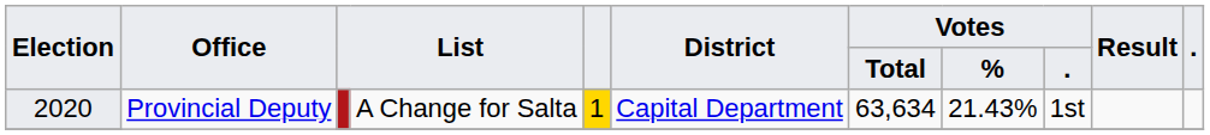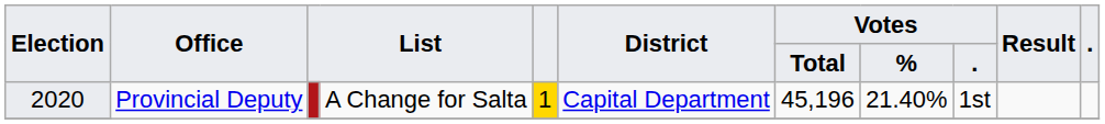 <table class="wikitable" style="font-size:90%; text-align:center;">
 <tr>
 <th style="background-color:#EAECF0;" rowspan=2>Election</th>
 <th style="background-color:#EAECF0;" rowspan=2>Office</th>
 <th style="background-color:#EAECF0;" colspan=2 rowspan=2>List</th>
 <th style="background-color:#EAECF0;" rowspan=2></th>
 <th style="background-color:#EAECF0;" rowspan=2>District</th>
 <th style="background-color:#EAECF0;" colspan=3>Votes</th>
 <th style="background-color:#EAECF0;" rowspan=2>Result</th>
 <th style="background-color:#EAECF0;" rowspan=2>.</th>
 </tr>
 <tr>
 <th style="background-color:#EAECF0;">Total</th>
 <th style="background-color:#EAECF0;">%</th>
 <th style="background-color:#EAECF0;">.</th>
 </tr>
 <tr>
 <td style="background-color:#EAECF0;">2020</td>
 <td rowspan="2"><a href='#'>Provincial Deputy</a></td>
 <td style="background-color:#B21519;"></td>
 <td>A Change for Salta</td>
 <td style="background: gold;">1</td>
 <td><a href='#'>Capital Department</a></td>
-<td>63,634</td>
-<td>21.43%</td>
+<td>45,196</td>
+<td>21.40%</td>
 <td>1st</td>
 <td></td>
 <td></td>
 </tr>
 <tr>
 </tr>
 </table>
